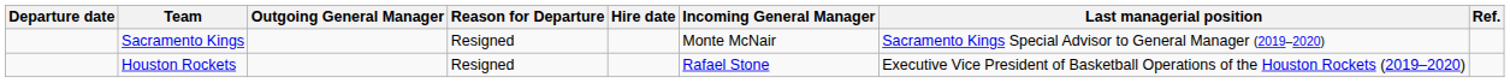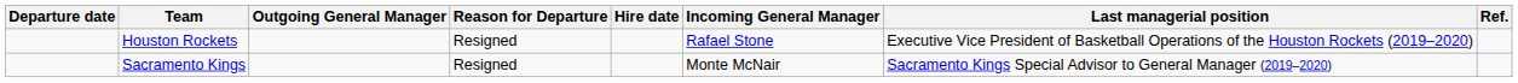 <table class="wikitable sortable">
 <tr>
 <th>Departure date</th>
 <th>Team</th>
 <th>Outgoing General Manager</th>
 <th>Reason for Departure</th>
 <th>Hire date</th>
 <th>Incoming General Manager</th>
 <th class="unsortable">Last managerial position</th>
 <th class="unsortable">Ref.</th>
 </tr>
 <tr>
+<td align="center"></td>
+<td><a href='#'>Houston Rockets</a></td>
+<td></td>
+<td>Resigned</td>
+<td></td>
+<td><a href='#'>Rafael Stone</a></td>
+<td>Executive Vice President of Basketball Operations of the <a href='#'>Houston Rockets</a> (<a href='#'>2019–2020</a>)</td>
+<td></td>
+</tr>
+<tr>
 <td align=center></td>
 <td><a href='#'>Sacramento Kings</a></td>
 <td></td>
 <td>Resigned</td>
 <td></td>
 <td>Monte McNair</td>
 <td><a href='#'>Sacramento Kings</a> Special Advisor to General Manager <small>(<a href='#'>2019</a>–<a href='#'>2020</a>)</small></td>
 <td></td>
 </tr>
-<tr>
-<td align="center"></td>
-<td><a href='#'>Houston Rockets</a></td>
-<td></td>
-<td>Resigned</td>
-<td></td>
-<td><a href='#'>Rafael Stone</a></td>
-<td>Executive Vice President of Basketball Operations of the <a href='#'>Houston Rockets</a> (<a href='#'>2019–2020</a>)</td>
-<td></td>
-</tr>
 </table>
